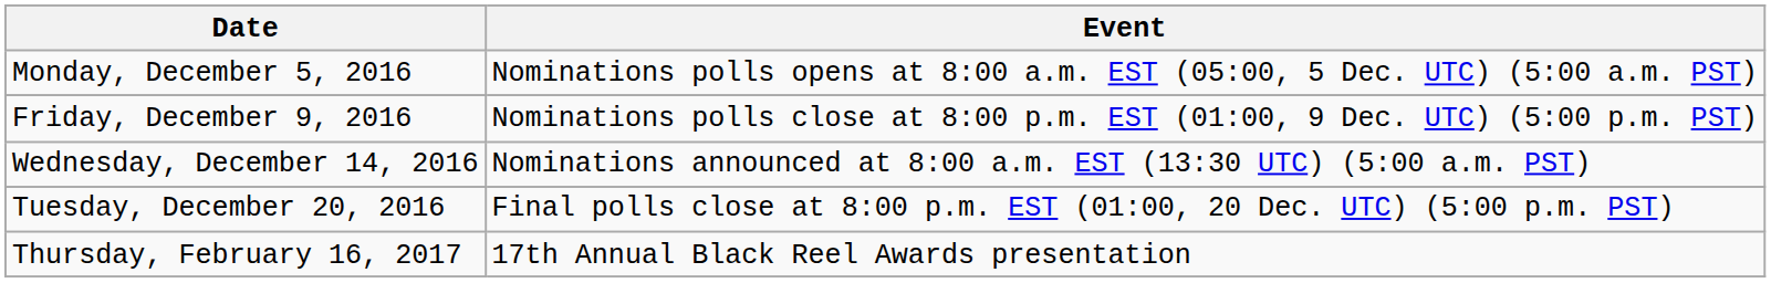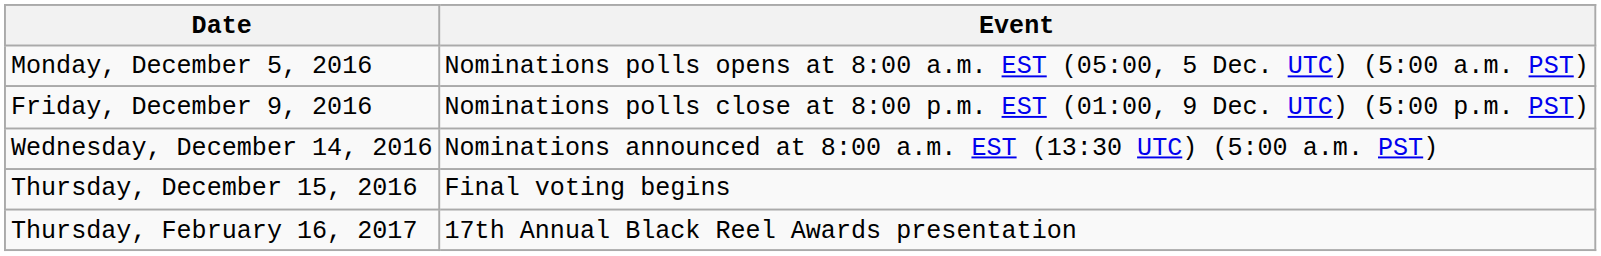 <table class="wikitable">
 <tr>
 <th>Date</th>
 <th>Event</th>
 </tr>
 <tr>
 <td>Monday, December 5, 2016</td>
 <td>Nominations polls opens at 8:00 a.m. <a href='#'>EST</a> (05:00, 5 Dec. <a href='#'>UTC</a>) (5:00 a.m. <a href='#'>PST</a>)</td>
 </tr>
 <tr>
 <td>Friday, December 9, 2016</td>
 <td>Nominations polls close at 8:00 p.m. <a href='#'>EST</a> (01:00, 9 Dec. <a href='#'>UTC</a>) (5:00 p.m. <a href='#'>PST</a>)</td>
 </tr>
 <tr>
 <td>Wednesday, December 14, 2016</td>
 <td>Nominations announced at 8:00 a.m. <a href='#'>EST</a> (13:30 <a href='#'>UTC</a>) (5:00 a.m. <a href='#'>PST</a>)</td>
 </tr>
 <tr>
-<td>Tuesday, December 20, 2016</td>
-<td>Final polls close at 8:00 p.m. <a href='#'>EST</a> (01:00, 20 Dec. <a href='#'>UTC</a>) (5:00 p.m. <a href='#'>PST</a>)</td>
+<td>Thursday, December 15, 2016</td>
+<td>Final voting begins</td>
 </tr>
 <tr>
 <td>Thursday, February 16, 2017</td>
 <td>17th Annual Black Reel Awards presentation</td>
 </tr>
 </table>
